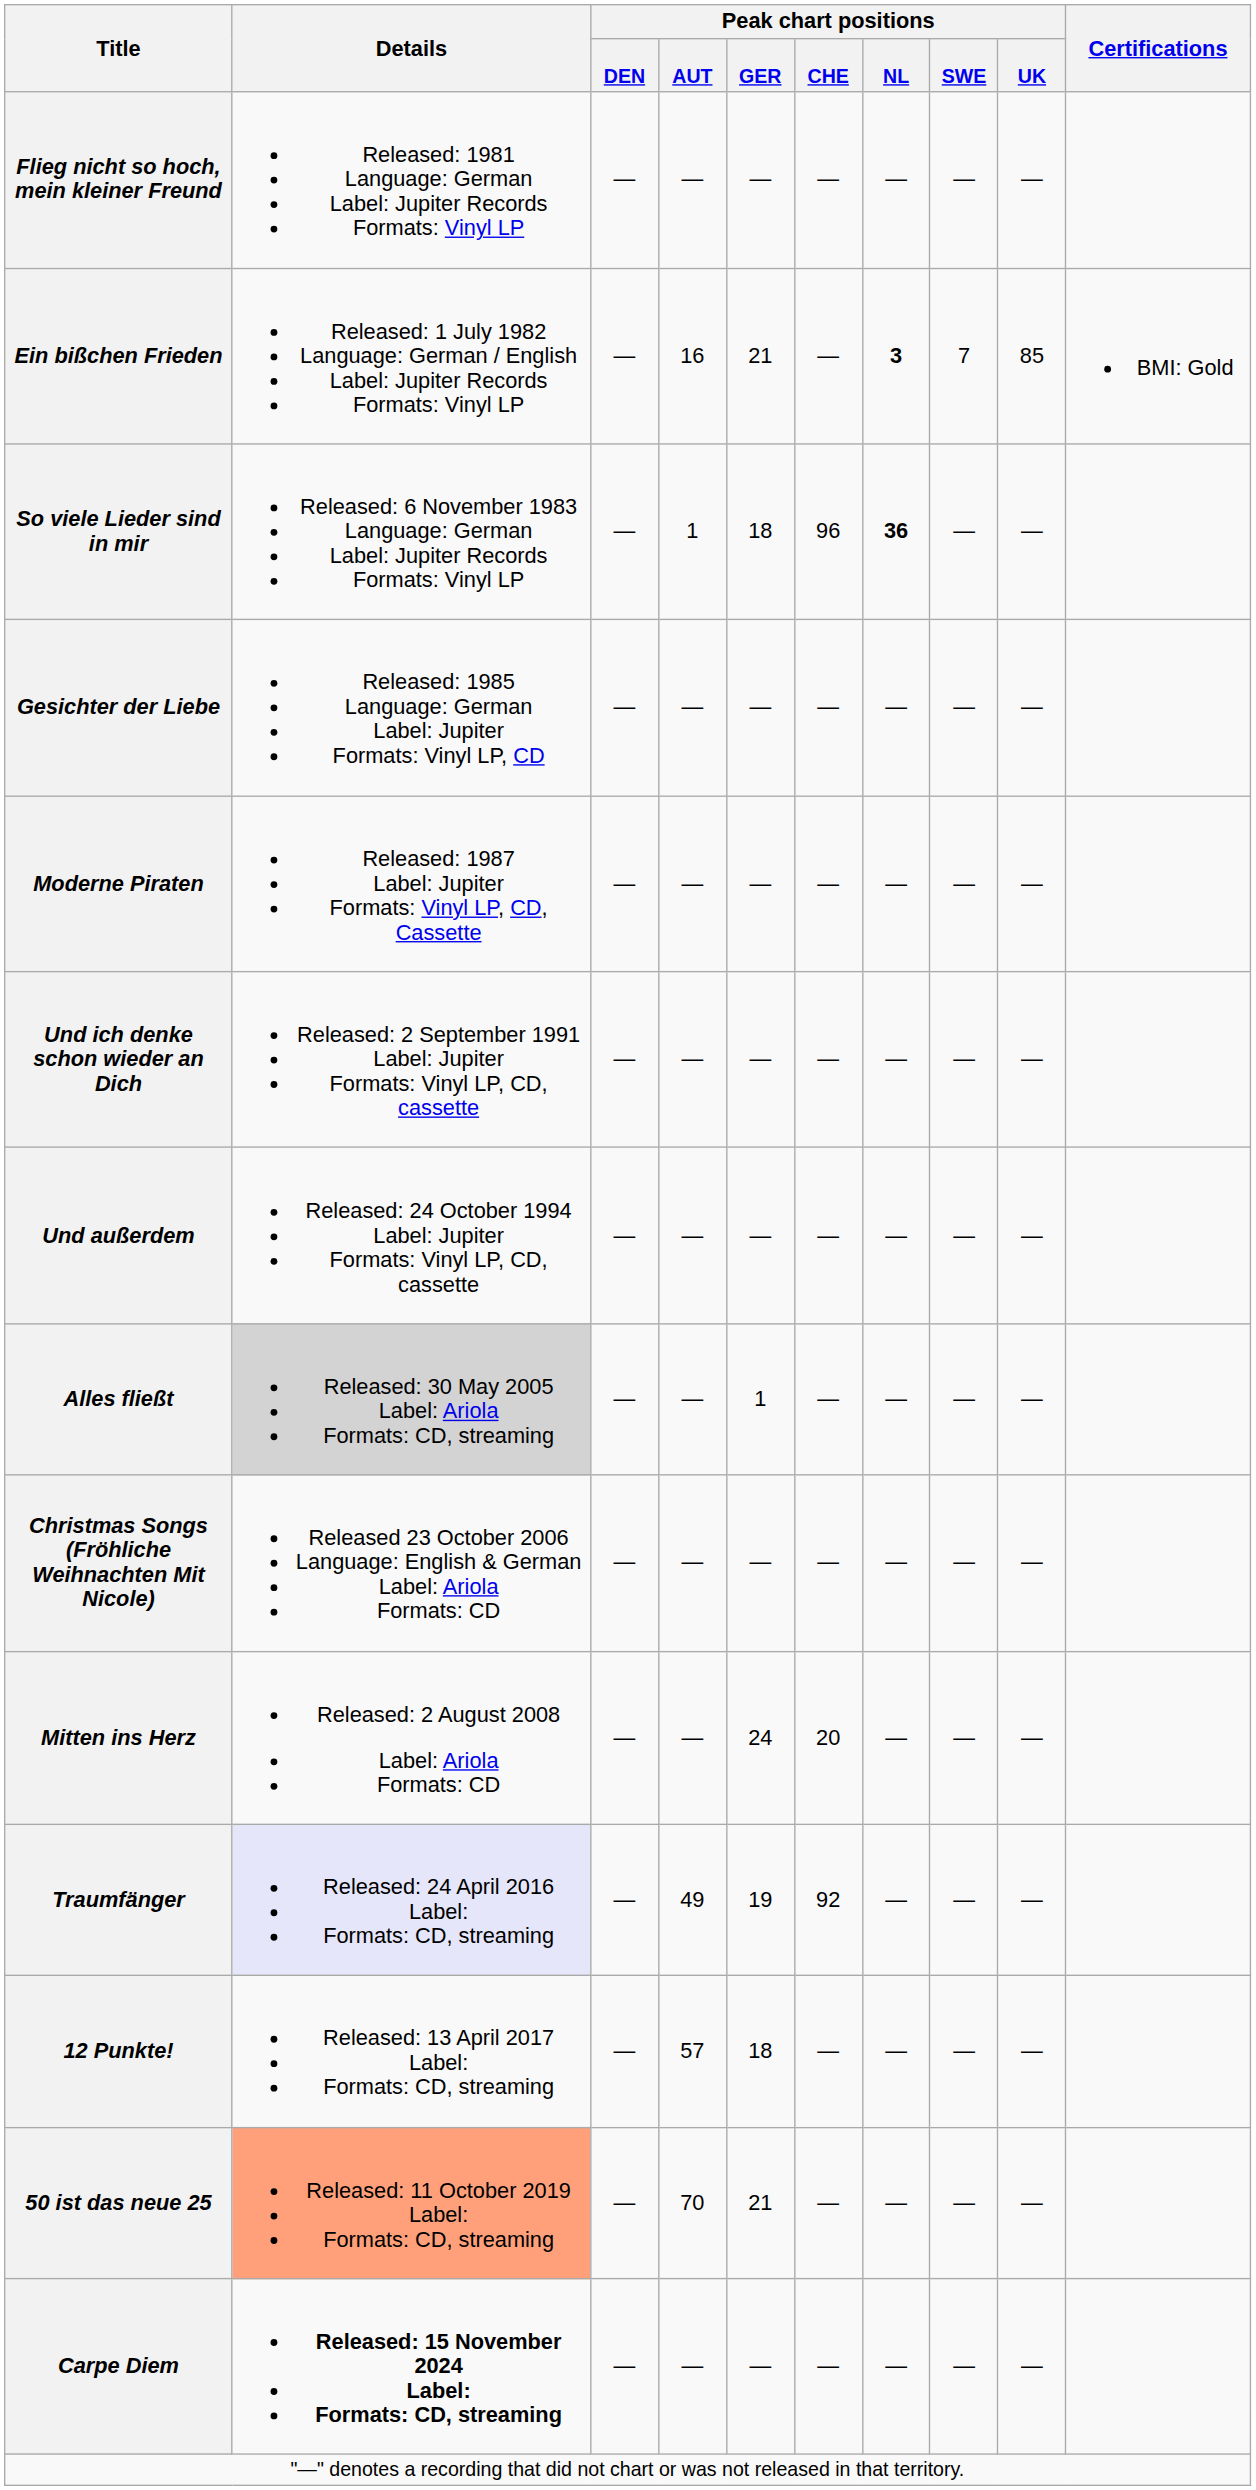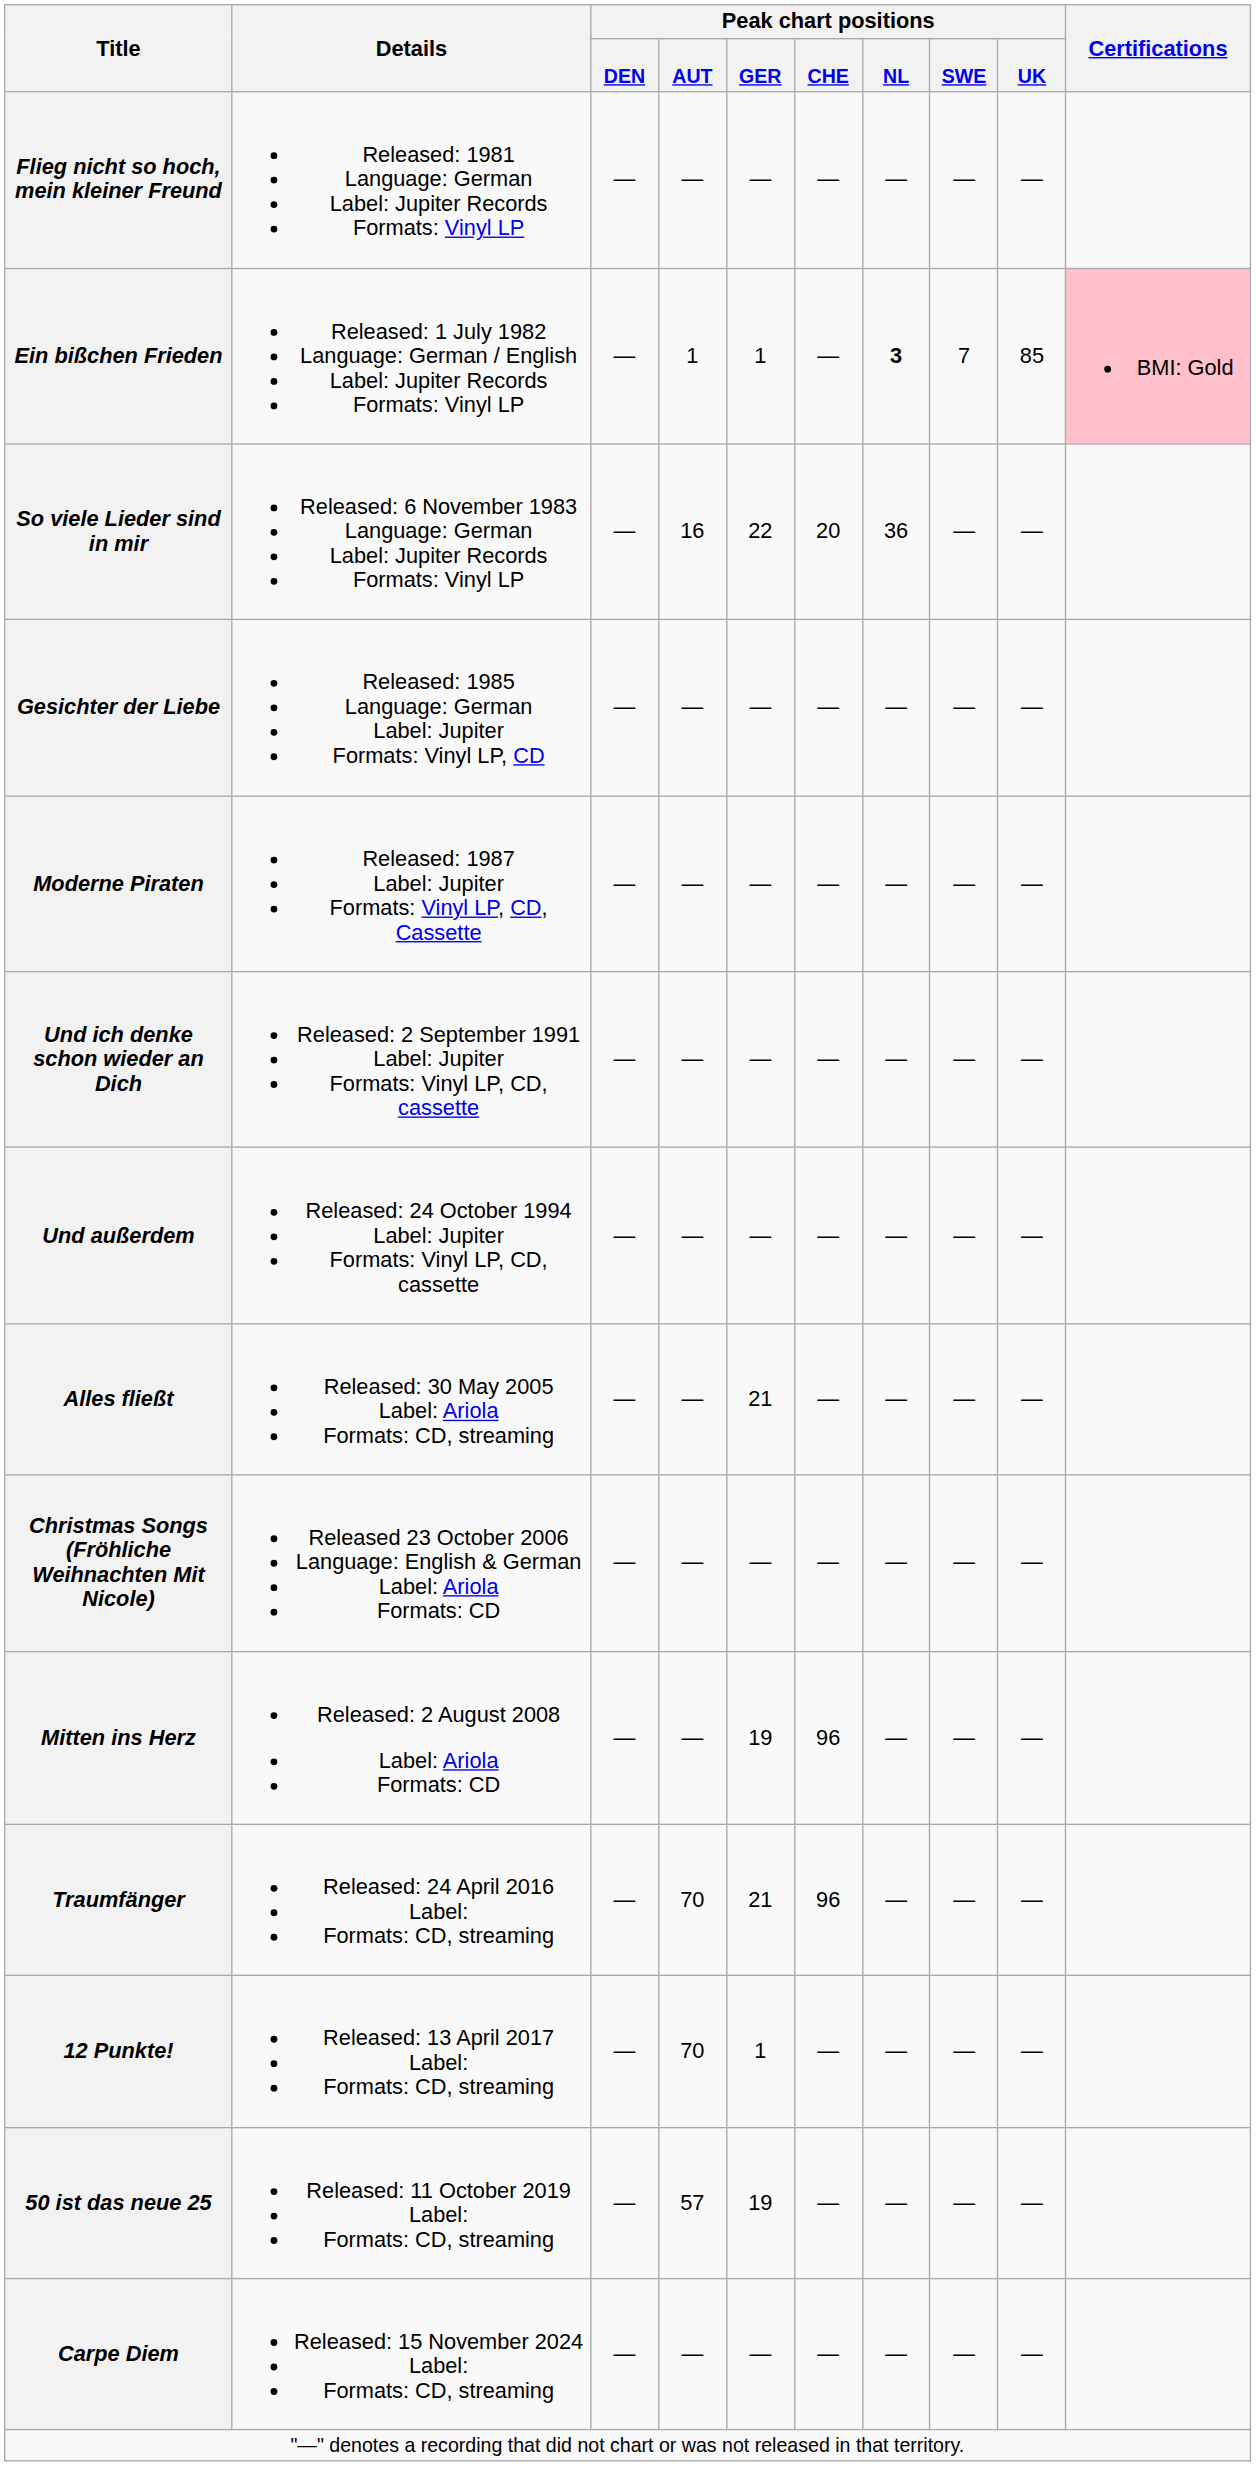 <table class="wikitable plainrowheaders" style="text-align:center;">
 <tr>
 <th scope="col" rowspan="2" style="width:10em;">Title</th>
 <th scope="col" rowspan="2" style="width:16em;">Details</th>
 <th scope="col" colspan="7">Peak chart positions</th>
 <th scope="col" rowspan="2" style="width:8em;"><a href='#'>Certifications</a></th>
 </tr>
 <tr>
 <th scope="col" style="width:3em;font-size:90%;"><br><a href='#'>DEN</a></th>
 <th scope="col" style="width:3em;font-size:90%;"><br><a href='#'>AUT</a></th>
 <th scope="col" style="width:3em;font-size:90%;"><br><a href='#'>GER</a></th>
 <th scope="col" style="width:3em;font-size:90%;"><br><a href='#'>CHE</a></th>
 <th scope="col" style="width:3em;font-size:90%;"><br><a href='#'>NL</a></th>
 <th scope="col" style="width:3em;font-size:90%;"><br><a href='#'>SWE</a></th>
 <th scope="col" style="width:3em;font-size:90%;"><br><a href='#'>UK</a></th>
 </tr>
 <tr>
 <th scope="row"><em>Flieg nicht so hoch, mein kleiner Freund</em></th>
 <td><br><ul><li>Released: 1981</li><li>Language: German</li><li>Label: Jupiter Records</li><li>Formats: <a href='#'>Vinyl LP</a></li></ul></td>
 <td>—</td>
 <td>—</td>
 <td>—</td>
 <td>—</td>
 <td>—</td>
 <td>—</td>
 <td>—</td>
 <td></td>
 </tr>
 <tr>
 <th scope="row"><em>Ein bißchen Frieden</em></th>
 <td><br><ul><li>Released: 1 July 1982</li><li>Language: German / English</li><li>Label: Jupiter Records</li><li>Formats: Vinyl LP</li></ul></td>
 <td>—</td>
-<td>16</td>
-<td>21</td>
+<td>1</td>
+<td>1</td>
 <td>—</td>
 <td><strong>3</strong></td>
 <td>7</td>
 <td>85</td>
-<td><br><ul><li>BMI: Gold</li></ul></td>
+<td style="background: pink;"><br><ul><li>BMI: Gold</li></ul></td>
 </tr>
 <tr>
 <th scope="row"><em>So viele Lieder sind in mir</em></th>
 <td><br><ul><li>Released: 6 November 1983</li><li>Language: German</li><li>Label: Jupiter Records</li><li>Formats: Vinyl LP</li></ul></td>
 <td>—</td>
-<td>1</td>
-<td>18</td>
-<td>96</td>
-<td><strong>36</strong></td>
+<td>16</td>
+<td>22</td>
+<td>20</td>
+<td>36</td>
 <td>—</td>
 <td>—</td>
 <td></td>
 </tr>
 <tr>
 <th scope="row"><em>Gesichter der Liebe</em></th>
 <td><br><ul><li>Released: 1985</li><li>Language: German</li><li>Label:  Jupiter</li><li>Formats: Vinyl LP, <a href='#'>CD</a></li></ul></td>
 <td>—</td>
 <td>—</td>
 <td>—</td>
 <td>—</td>
 <td>—</td>
 <td>—</td>
 <td>—</td>
 <td></td>
 </tr>
 <tr>
 <th scope="row"><em>Moderne Piraten</em></th>
 <td><br><ul><li>Released: 1987</li><li>Label: Jupiter</li><li>Formats: <a href='#'>Vinyl LP</a>, <a href='#'>CD</a>, <a href='#'>Cassette</a></li></ul></td>
 <td>—</td>
 <td>—</td>
 <td>—</td>
 <td>—</td>
 <td>—</td>
 <td>—</td>
 <td>—</td>
 <td></td>
 </tr>
 <tr>
 <th scope="row"><em>Und ich denke schon wieder an Dich</em></th>
 <td><br><ul><li>Released: 2 September 1991</li><li>Label: Jupiter</li><li>Formats: Vinyl LP, CD, <a href='#'>cassette</a></li></ul></td>
 <td>—</td>
 <td>—</td>
 <td>—</td>
 <td>—</td>
 <td>—</td>
 <td>—</td>
 <td>—</td>
 <td></td>
 </tr>
 <tr>
 <th scope="row"><em>Und außerdem</em></th>
 <td><br><ul><li>Released: 24 October 1994</li><li>Label: Jupiter</li><li>Formats: Vinyl LP, CD, cassette</li></ul></td>
 <td>—</td>
 <td>—</td>
 <td>—</td>
 <td>—</td>
 <td>—</td>
 <td>—</td>
 <td>—</td>
 <td></td>
 </tr>
 <tr>
 <th scope="row"><em>Alles fließt</em></th>
-<td style="background: lightgrey;"><br><ul><li>Released: 30 May 2005</li><li>Label: <a href='#'>Ariola</a></li><li>Formats: CD, streaming</li></ul></td>
+<td><br><ul><li>Released: 30 May 2005</li><li>Label: <a href='#'>Ariola</a></li><li>Formats: CD, streaming</li></ul></td>
 <td>—</td>
 <td>—</td>
-<td>1</td>
+<td>21</td>
 <td>—</td>
 <td>—</td>
 <td>—</td>
 <td>—</td>
 <td></td>
 </tr>
 <tr>
 <th scope="row"><em>Christmas Songs (Fröhliche Weihnachten Mit Nicole)</em></th>
 <td><br><ul><li>Released 23 October 2006</li><li>Language: English & German</li><li>Label: <a href='#'>Ariola</a></li><li>Formats: CD</li></ul></td>
 <td>—</td>
 <td>—</td>
 <td>—</td>
 <td>—</td>
 <td>—</td>
 <td>—</td>
 <td>—</td>
 <td></td>
 </tr>
 <tr>
 <th scope="row"><em>Mitten ins Herz</em></th>
 <td><br><ul><li>Released: 2 August 2008</li></ul><ul><li>Label: <a href='#'>Ariola</a></li><li>Formats: CD</li></ul></td>
 <td>—</td>
 <td>—</td>
-<td>24</td>
-<td>20</td>
+<td>19</td>
+<td>96</td>
 <td>—</td>
 <td>—</td>
 <td>—</td>
 <td></td>
 </tr>
 <tr>
 <th scope="row"><em>Traumfänger</em></th>
-<td style="background: lavender;"><br><ul><li>Released: 24 April 2016</li><li>Label: </li><li>Formats: CD, streaming</li></ul></td>
+<td><br><ul><li>Released: 24 April 2016</li><li>Label: </li><li>Formats: CD, streaming</li></ul></td>
 <td>—</td>
-<td>49</td>
-<td>19</td>
-<td>92</td>
+<td>70</td>
+<td>21</td>
+<td>96</td>
 <td>—</td>
 <td>—</td>
 <td>—</td>
 <td></td>
 </tr>
 <tr>
 <th scope="row"><em>12 Punkte!</em></th>
 <td><br><ul><li>Released: 13 April 2017</li><li>Label: </li><li>Formats: CD, streaming</li></ul></td>
 <td>—</td>
-<td>57</td>
-<td>18</td>
+<td>70</td>
+<td>1</td>
 <td>—</td>
 <td>—</td>
 <td>—</td>
 <td>—</td>
 <td></td>
 </tr>
 <tr>
 <th scope="row"><em>50 ist das neue 25</em></th>
-<td style="background: lightsalmon;"><br><ul><li>Released: 11 October 2019</li><li>Label: </li><li>Formats: CD, streaming</li></ul></td>
+<td><br><ul><li>Released: 11 October 2019</li><li>Label: </li><li>Formats: CD, streaming</li></ul></td>
 <td>—</td>
-<td>70</td>
-<td>21</td>
+<td>57</td>
+<td>19</td>
 <td>—</td>
 <td>—</td>
 <td>—</td>
 <td>—</td>
 <td></td>
 </tr>
 <tr>
 <th scope="row"><em>Carpe Diem</em></th>
-<td><strong><br><ul><li>Released: 15 November 2024</li><li>Label:</li><li>Formats: CD, streaming</li></ul></strong></td>
+<td><br><ul><li>Released: 15 November 2024</li><li>Label:</li><li>Formats: CD, streaming</li></ul></td>
 <td>—</td>
 <td>—</td>
 <td>—</td>
 <td>—</td>
 <td>—</td>
 <td>—</td>
 <td>—</td>
 <td></td>
 </tr>
 <tr>
 <td colspan="11" style="font-size:90%">"—" denotes a recording that did not chart or was not released in that territory.</td>
 </tr>
 </table>
